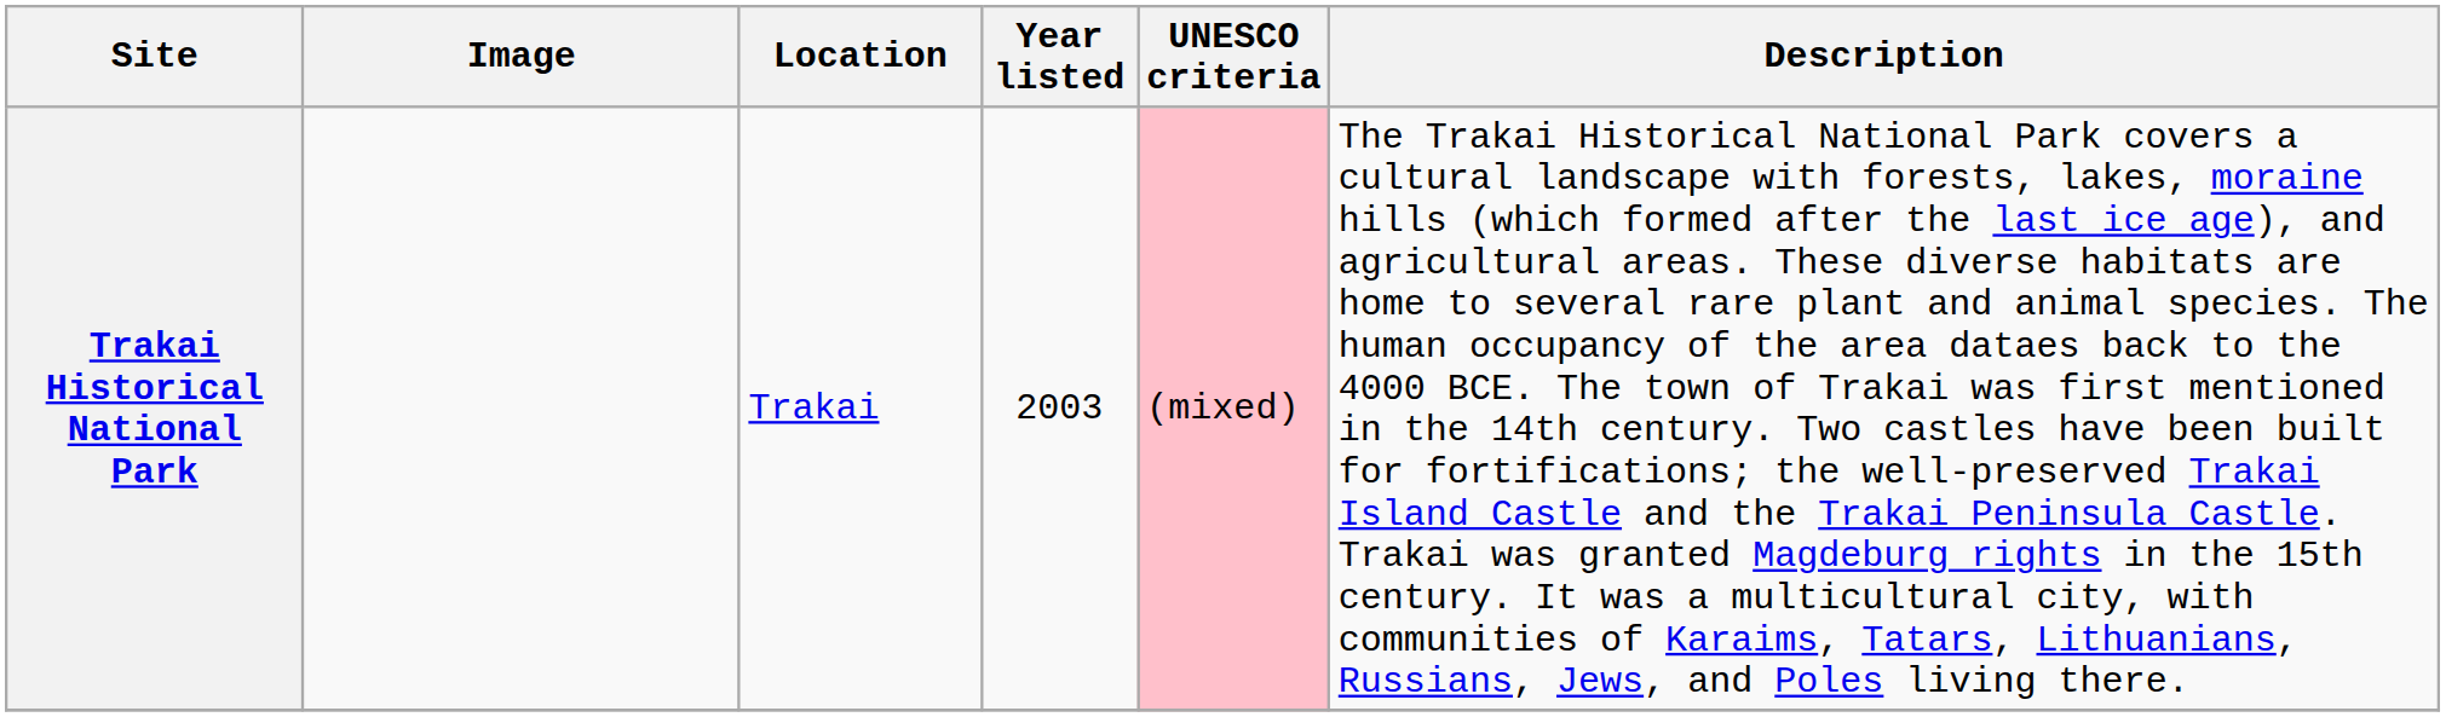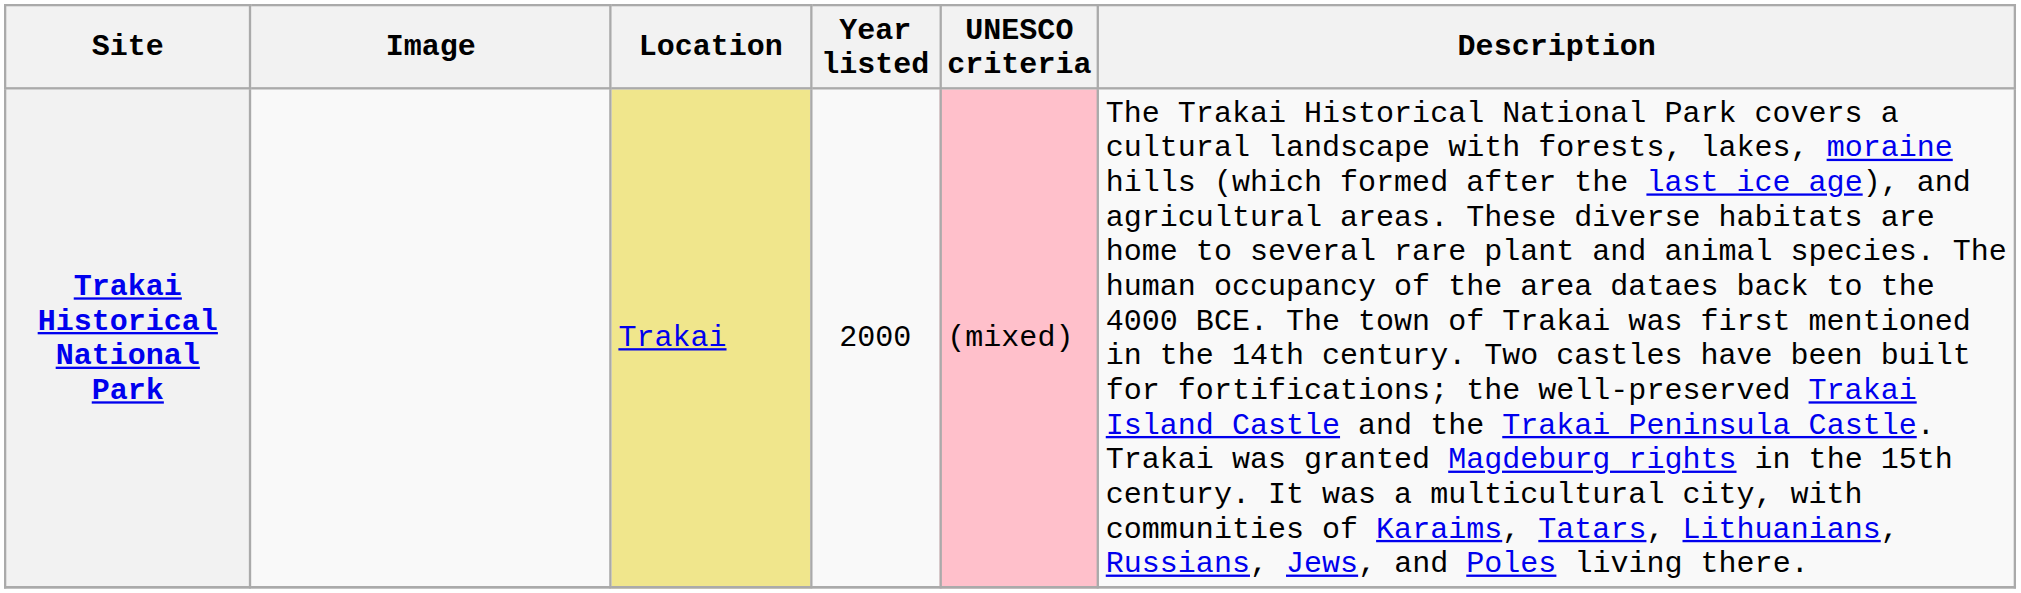 <table class="wikitable sortable plainrowheaders">
 <tr>
 <th style="width:100px;" scope="col">Site</th>
 <th class="unsortable" style="width:150px;" scope="col">Image</th>
 <th style="width:80px;" scope="col">Location</th>
 <th style="width:50px;" scope="col">Year listed</th>
 <th style="width:60px;" scope="col">UNESCO criteria</th>
 <th scope="col" class="unsortable">Description</th>
 </tr>
 <tr>
 <th scope="row"><a href='#'>Trakai Historical National Park</a></th>
 <td></td>
-<td><a href='#'>Trakai</a></td>
-<td align=center>2003</td>
+<td style="background: khaki;"><a href='#'>Trakai</a></td>
+<td align=center>2000</td>
 <td style="background: pink;">(mixed)</td>
 <td>The Trakai Historical National Park covers a cultural landscape with forests, lakes, <a href='#'>moraine</a> hills (which formed after the <a href='#'>last ice age</a>), and agricultural areas. These diverse habitats are home to several rare plant and animal species. The human occupancy of the area dataes back to the 4000 BCE. The town of Trakai was first mentioned in the 14th century. Two castles have been built for fortifications; the well-preserved <a href='#'>Trakai Island Castle</a> and the <a href='#'>Trakai Peninsula Castle</a>. Trakai was granted <a href='#'>Magdeburg rights</a> in the 15th century. It was a multicultural city, with communities of <a href='#'>Karaims</a>, <a href='#'>Tatars</a>, <a href='#'>Lithuanians</a>, <a href='#'>Russians</a>, <a href='#'>Jews</a>, and <a href='#'>Poles</a> living there.</td>
 </tr>
 <tr>
 </tr>
 </table>
